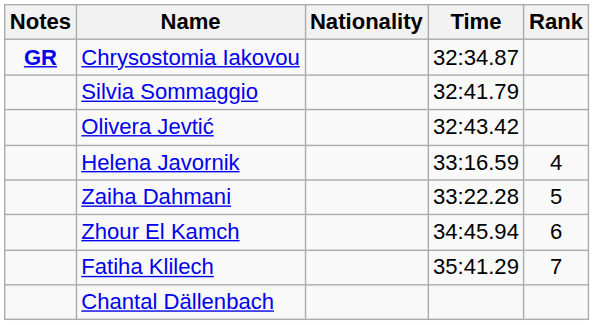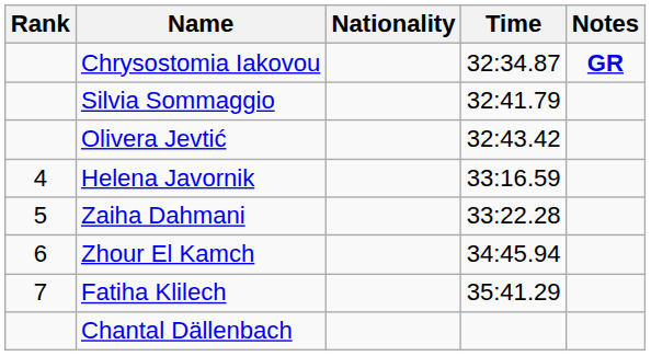 <table class="wikitable sortable" style="text-align:center">
 <tr>
-<th>Notes</th>
+<th>Rank</th>
 <th>Name</th>
 <th>Nationality</th>
 <th>Time</th>
-<th>Rank</th>
+<th>Notes</th>
 </tr>
 <tr>
-<td><strong><a href='#'>GR</a></strong></td>
+<td></td>
 <td align=left><a href='#'>Chrysostomia Iakovou</a></td>
 <td align=left></td>
 <td>32:34.87</td>
-<td></td>
+<td><strong><a href='#'>GR</a></strong></td>
 </tr>
 <tr>
 <td></td>
 <td align=left><a href='#'>Silvia Sommaggio</a></td>
 <td align=left></td>
 <td>32:41.79</td>
 <td></td>
 </tr>
 <tr>
 <td></td>
 <td align=left><a href='#'>Olivera Jevtić</a></td>
 <td align=left></td>
 <td>32:43.42</td>
 <td></td>
 </tr>
 <tr>
-<td></td>
+<td>4</td>
 <td align=left><a href='#'>Helena Javornik</a></td>
 <td align=left></td>
 <td>33:16.59</td>
-<td>4</td>
+<td></td>
 </tr>
 <tr>
-<td></td>
+<td>5</td>
 <td align=left><a href='#'>Zaiha Dahmani</a></td>
 <td align=left></td>
 <td>33:22.28</td>
-<td>5</td>
+<td></td>
 </tr>
 <tr>
-<td></td>
+<td>6</td>
 <td align=left><a href='#'>Zhour El Kamch</a></td>
 <td align=left></td>
 <td>34:45.94</td>
-<td>6</td>
+<td></td>
 </tr>
 <tr>
-<td></td>
+<td>7</td>
 <td align=left><a href='#'>Fatiha Klilech</a></td>
 <td align=left></td>
 <td>35:41.29</td>
-<td>7</td>
+<td></td>
 </tr>
 <tr>
 <td></td>
 <td align=left><a href='#'>Chantal Dällenbach</a></td>
 <td align=left></td>
 <td></td>
 <td></td>
 </tr>
 </table>
